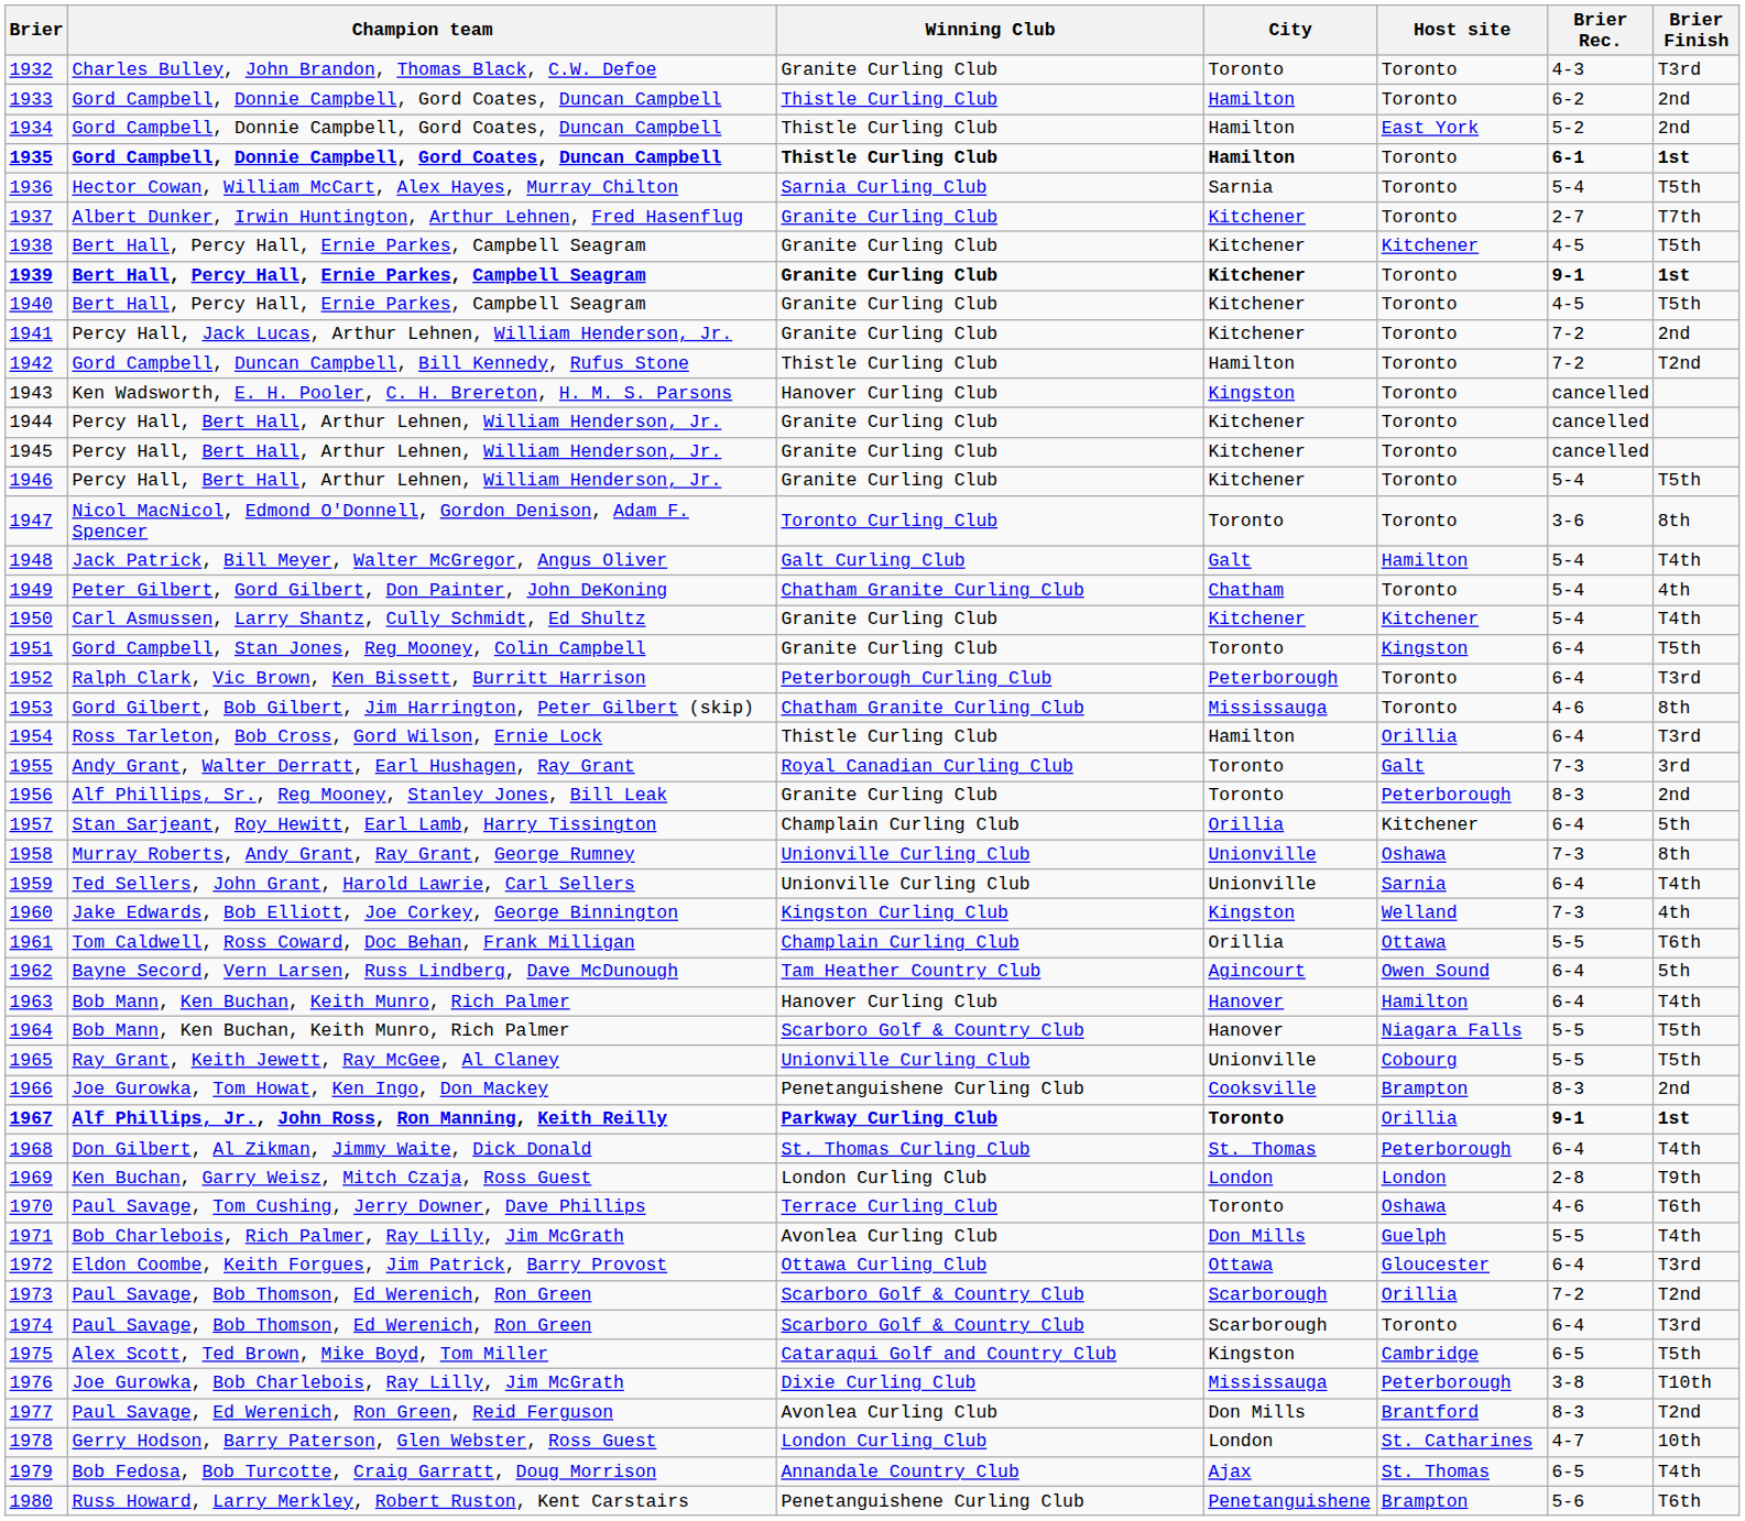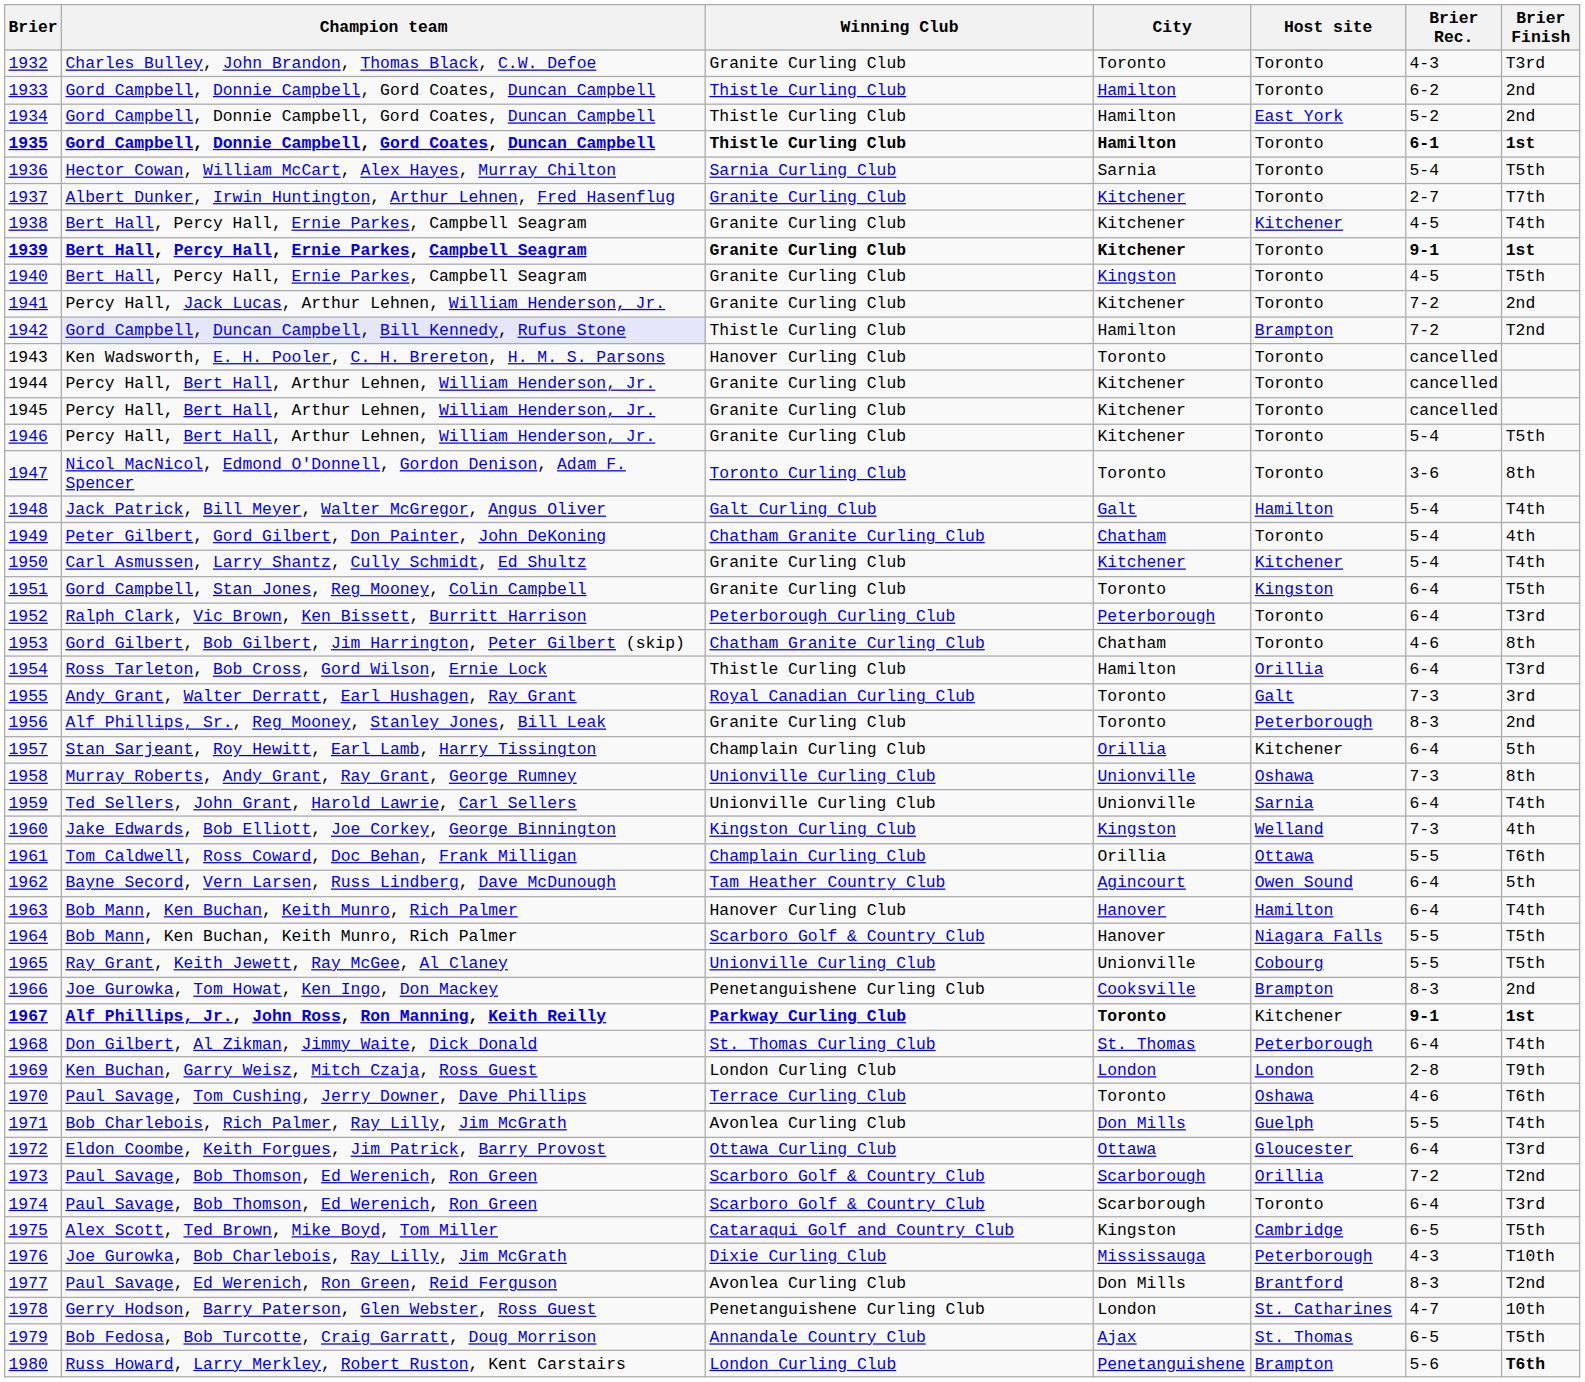 <table class="wikitable">
 <tr>
 <th>Brier</th>
 <th width="44%">Champion team</th>
 <th width="26%">Winning Club</th>
 <th width="10%">City</th>
 <th width="10%">Host site</th>
 <th width="5%">Brier <br> Rec.</th>
 <th width="5%">Brier Finish</th>
 </tr>
 <tr>
 <td><a href='#'>1932</a></td>
 <td><a href='#'>Charles Bulley</a>, <a href='#'>John Brandon</a>, <a href='#'>Thomas Black</a>, <a href='#'>C.W. Defoe</a></td>
 <td>Granite Curling Club</td>
 <td>Toronto</td>
 <td>Toronto</td>
 <td>4-3</td>
 <td>T3rd</td>
 </tr>
 <tr>
 <td><a href='#'>1933</a></td>
 <td><a href='#'>Gord Campbell</a>, <a href='#'>Donnie Campbell</a>, Gord Coates, <a href='#'>Duncan Campbell</a></td>
 <td><a href='#'>Thistle Curling Club</a></td>
 <td><a href='#'>Hamilton</a></td>
 <td>Toronto</td>
 <td>6-2</td>
 <td>2nd</td>
 </tr>
 <tr>
 <td><a href='#'>1934</a></td>
 <td><a href='#'>Gord Campbell</a>, Donnie Campbell, Gord Coates, <a href='#'>Duncan Campbell</a></td>
 <td>Thistle Curling Club</td>
 <td>Hamilton</td>
 <td><a href='#'>East York</a></td>
 <td>5-2</td>
 <td>2nd</td>
 </tr>
 <tr>
 <td><strong><a href='#'>1935</a></strong></td>
 <td><strong><a href='#'>Gord Campbell</a>, <a href='#'>Donnie Campbell</a>, <a href='#'>Gord Coates</a>, <a href='#'>Duncan Campbell</a></strong></td>
 <td><strong>Thistle Curling Club</strong></td>
 <td><strong>Hamilton</strong></td>
 <td>Toronto</td>
 <td><strong>6-1</strong></td>
 <td><strong>1st</strong></td>
 </tr>
 <tr>
 <td><a href='#'>1936</a></td>
 <td><a href='#'>Hector Cowan</a>, <a href='#'>William McCart</a>, <a href='#'>Alex Hayes</a>, <a href='#'>Murray Chilton</a></td>
 <td><a href='#'>Sarnia Curling Club</a></td>
 <td>Sarnia</td>
 <td>Toronto</td>
 <td>5-4</td>
 <td>T5th</td>
 </tr>
 <tr>
 <td><a href='#'>1937</a></td>
 <td><a href='#'>Albert Dunker</a>, <a href='#'>Irwin Huntington</a>, <a href='#'>Arthur Lehnen</a>, <a href='#'>Fred Hasenflug</a></td>
 <td><a href='#'>Granite Curling Club</a></td>
 <td><a href='#'>Kitchener</a></td>
 <td>Toronto</td>
 <td>2-7</td>
 <td>T7th</td>
 </tr>
 <tr>
 <td><a href='#'>1938</a></td>
 <td><a href='#'>Bert Hall</a>, Percy Hall, <a href='#'>Ernie Parkes</a>, Campbell Seagram</td>
 <td>Granite Curling Club</td>
 <td>Kitchener</td>
 <td><a href='#'>Kitchener</a></td>
 <td>4-5</td>
-<td>T5th</td>
+<td>T4th</td>
 </tr>
 <tr>
 <td><strong><a href='#'>1939</a></strong></td>
 <td><strong><a href='#'>Bert Hall</a>, <a href='#'>Percy Hall</a>, <a href='#'>Ernie Parkes</a>, <a href='#'>Campbell Seagram</a></strong></td>
 <td><strong>Granite Curling Club</strong></td>
 <td><strong>Kitchener</strong></td>
 <td>Toronto</td>
 <td><strong>9-1</strong></td>
 <td><strong>1st</strong></td>
 </tr>
 <tr>
 <td><a href='#'>1940</a></td>
 <td><a href='#'>Bert Hall</a>, Percy Hall, <a href='#'>Ernie Parkes</a>, Campbell Seagram</td>
 <td>Granite Curling Club</td>
-<td>Kitchener</td>
+<td><a href='#'>Kingston</a></td>
 <td>Toronto</td>
 <td>4-5</td>
 <td>T5th</td>
 </tr>
 <tr>
 <td><a href='#'>1941</a></td>
 <td>Percy Hall, <a href='#'>Jack Lucas</a>, Arthur Lehnen, <a href='#'>William Henderson, Jr.</a></td>
 <td>Granite Curling Club</td>
 <td>Kitchener</td>
 <td>Toronto</td>
 <td>7-2</td>
 <td>2nd</td>
 </tr>
 <tr>
 <td><a href='#'>1942</a></td>
-<td><a href='#'>Gord Campbell</a>, <a href='#'>Duncan Campbell</a>, <a href='#'>Bill Kennedy</a>, <a href='#'>Rufus Stone</a></td>
+<td style="background: lavender;"><a href='#'>Gord Campbell</a>, <a href='#'>Duncan Campbell</a>, <a href='#'>Bill Kennedy</a>, <a href='#'>Rufus Stone</a></td>
 <td>Thistle Curling Club</td>
 <td>Hamilton</td>
-<td>Toronto</td>
+<td><a href='#'>Brampton</a></td>
 <td>7-2</td>
 <td>T2nd</td>
 </tr>
 <tr>
 <td>1943</td>
 <td>Ken Wadsworth, <a href='#'>E. H. Pooler</a>, <a href='#'>C. H. Brereton</a>, <a href='#'>H. M. S. Parsons</a></td>
 <td>Hanover Curling Club</td>
-<td><a href='#'>Kingston</a></td>
+<td>Toronto</td>
 <td>Toronto</td>
 <td>cancelled</td>
 <td></td>
 </tr>
 <tr>
 <td>1944</td>
 <td>Percy Hall, <a href='#'>Bert Hall</a>, Arthur Lehnen, <a href='#'>William Henderson, Jr.</a></td>
 <td>Granite Curling Club</td>
 <td>Kitchener</td>
 <td>Toronto</td>
 <td>cancelled</td>
 <td></td>
 </tr>
 <tr>
 <td>1945</td>
 <td>Percy Hall, <a href='#'>Bert Hall</a>, Arthur Lehnen, <a href='#'>William Henderson, Jr.</a></td>
 <td>Granite Curling Club</td>
 <td>Kitchener</td>
 <td>Toronto</td>
 <td>cancelled</td>
 <td></td>
 </tr>
 <tr>
 <td><a href='#'>1946</a></td>
 <td>Percy Hall, <a href='#'>Bert Hall</a>, Arthur Lehnen, <a href='#'>William Henderson, Jr.</a></td>
 <td>Granite Curling Club</td>
 <td>Kitchener</td>
 <td>Toronto</td>
 <td>5-4</td>
 <td>T5th</td>
 </tr>
 <tr>
 <td><a href='#'>1947</a></td>
 <td><a href='#'>Nicol MacNicol</a>, <a href='#'>Edmond O'Donnell</a>, <a href='#'>Gordon Denison</a>, <a href='#'>Adam F. Spencer</a></td>
 <td><a href='#'>Toronto Curling Club</a></td>
 <td>Toronto</td>
 <td>Toronto</td>
 <td>3-6</td>
 <td>8th</td>
 </tr>
 <tr>
 <td><a href='#'>1948</a></td>
 <td><a href='#'>Jack Patrick</a>, <a href='#'>Bill Meyer</a>, <a href='#'>Walter McGregor</a>, <a href='#'>Angus Oliver</a></td>
 <td><a href='#'>Galt Curling Club</a></td>
 <td><a href='#'>Galt</a></td>
 <td><a href='#'>Hamilton</a></td>
 <td>5-4</td>
 <td>T4th</td>
 </tr>
 <tr>
 <td><a href='#'>1949</a></td>
 <td><a href='#'>Peter Gilbert</a>, <a href='#'>Gord Gilbert</a>, <a href='#'>Don Painter</a>, <a href='#'>John DeKoning</a></td>
 <td><a href='#'>Chatham Granite Curling Club</a></td>
 <td><a href='#'>Chatham</a></td>
 <td>Toronto</td>
 <td>5-4</td>
 <td>4th</td>
 </tr>
 <tr>
 <td><a href='#'>1950</a></td>
 <td><a href='#'>Carl Asmussen</a>, <a href='#'>Larry Shantz</a>, <a href='#'>Cully Schmidt</a>, <a href='#'>Ed Shultz</a></td>
 <td>Granite Curling Club</td>
 <td><a href='#'>Kitchener</a></td>
 <td><a href='#'>Kitchener</a></td>
 <td>5-4</td>
 <td>T4th</td>
 </tr>
 <tr>
 <td><a href='#'>1951</a></td>
 <td><a href='#'>Gord Campbell</a>, <a href='#'>Stan Jones</a>, <a href='#'>Reg Mooney</a>, <a href='#'>Colin Campbell</a></td>
 <td>Granite Curling Club</td>
 <td>Toronto</td>
 <td><a href='#'>Kingston</a></td>
 <td>6-4</td>
 <td>T5th</td>
 </tr>
 <tr>
 <td><a href='#'>1952</a></td>
 <td><a href='#'>Ralph Clark</a>, <a href='#'>Vic Brown</a>, <a href='#'>Ken Bissett</a>, <a href='#'>Burritt Harrison</a></td>
 <td><a href='#'>Peterborough Curling Club</a></td>
 <td><a href='#'>Peterborough</a></td>
 <td>Toronto</td>
 <td>6-4</td>
 <td>T3rd</td>
 </tr>
 <tr>
 <td><a href='#'>1953</a></td>
 <td><a href='#'>Gord Gilbert</a>, <a href='#'>Bob Gilbert</a>, <a href='#'>Jim Harrington</a>, <a href='#'>Peter Gilbert</a> (skip)</td>
 <td><a href='#'>Chatham Granite Curling Club</a></td>
-<td><a href='#'>Mississauga</a></td>
+<td>Chatham</td>
 <td>Toronto</td>
 <td>4-6</td>
 <td>8th</td>
 </tr>
 <tr>
 <td><a href='#'>1954</a></td>
 <td><a href='#'>Ross Tarleton</a>, <a href='#'>Bob Cross</a>, <a href='#'>Gord Wilson</a>, <a href='#'>Ernie Lock</a></td>
 <td>Thistle Curling Club</td>
 <td>Hamilton</td>
 <td><a href='#'>Orillia</a></td>
 <td>6-4</td>
 <td>T3rd</td>
 </tr>
 <tr>
 <td><a href='#'>1955</a></td>
 <td><a href='#'>Andy Grant</a>, <a href='#'>Walter Derratt</a>, <a href='#'>Earl Hushagen</a>, <a href='#'>Ray Grant</a></td>
 <td><a href='#'>Royal Canadian Curling Club</a></td>
 <td>Toronto</td>
 <td><a href='#'>Galt</a></td>
 <td>7-3</td>
 <td>3rd</td>
 </tr>
 <tr>
 <td><a href='#'>1956</a></td>
 <td><a href='#'>Alf Phillips, Sr.</a>, <a href='#'>Reg Mooney</a>, <a href='#'>Stanley Jones</a>, <a href='#'>Bill Leak</a></td>
 <td>Granite Curling Club</td>
 <td>Toronto</td>
 <td><a href='#'>Peterborough</a></td>
 <td>8-3</td>
 <td>2nd</td>
 </tr>
 <tr>
 <td><a href='#'>1957</a></td>
 <td><a href='#'>Stan Sarjeant</a>, <a href='#'>Roy Hewitt</a>, <a href='#'>Earl Lamb</a>, <a href='#'>Harry Tissington</a></td>
 <td>Champlain Curling Club</td>
 <td><a href='#'>Orillia</a></td>
 <td>Kitchener</td>
 <td>6-4</td>
 <td>5th</td>
 </tr>
 <tr>
 <td><a href='#'>1958</a></td>
 <td><a href='#'>Murray Roberts</a>, <a href='#'>Andy Grant</a>, <a href='#'>Ray Grant</a>, <a href='#'>George Rumney</a></td>
 <td><a href='#'>Unionville Curling Club</a></td>
 <td><a href='#'>Unionville</a></td>
 <td><a href='#'>Oshawa</a></td>
 <td>7-3</td>
 <td>8th</td>
 </tr>
 <tr>
 <td><a href='#'>1959</a></td>
 <td><a href='#'>Ted Sellers</a>, <a href='#'>John Grant</a>, <a href='#'>Harold Lawrie</a>, <a href='#'>Carl Sellers</a></td>
 <td>Unionville Curling Club</td>
 <td>Unionville</td>
 <td><a href='#'>Sarnia</a></td>
 <td>6-4</td>
 <td>T4th</td>
 </tr>
 <tr>
 <td><a href='#'>1960</a></td>
 <td><a href='#'>Jake Edwards</a>, <a href='#'>Bob Elliott</a>, <a href='#'>Joe Corkey</a>, <a href='#'>George Binnington</a></td>
 <td><a href='#'>Kingston Curling Club</a></td>
 <td><a href='#'>Kingston</a></td>
 <td><a href='#'>Welland</a></td>
 <td>7-3</td>
 <td>4th</td>
 </tr>
 <tr>
 <td><a href='#'>1961</a></td>
 <td><a href='#'>Tom Caldwell</a>, <a href='#'>Ross Coward</a>, <a href='#'>Doc Behan</a>, <a href='#'>Frank Milligan</a></td>
 <td><a href='#'>Champlain Curling Club</a></td>
 <td>Orillia</td>
 <td><a href='#'>Ottawa</a></td>
 <td>5-5</td>
 <td>T6th</td>
 </tr>
 <tr>
 <td><a href='#'>1962</a></td>
 <td><a href='#'>Bayne Secord</a>, <a href='#'>Vern Larsen</a>, <a href='#'>Russ Lindberg</a>, <a href='#'>Dave McDunough</a></td>
 <td><a href='#'>Tam Heather Country Club</a></td>
 <td><a href='#'>Agincourt</a></td>
 <td><a href='#'>Owen Sound</a></td>
 <td>6-4</td>
 <td>5th</td>
 </tr>
 <tr>
 <td><a href='#'>1963</a></td>
 <td><a href='#'>Bob Mann</a>, <a href='#'>Ken Buchan</a>, <a href='#'>Keith Munro</a>, <a href='#'>Rich Palmer</a></td>
 <td>Hanover Curling Club</td>
 <td><a href='#'>Hanover</a></td>
 <td><a href='#'>Hamilton</a></td>
 <td>6-4</td>
 <td>T4th</td>
 </tr>
 <tr>
 <td><a href='#'>1964</a></td>
 <td><a href='#'>Bob Mann</a>, Ken Buchan, Keith Munro, Rich Palmer</td>
 <td><a href='#'>Scarboro Golf & Country Club</a></td>
 <td>Hanover</td>
 <td><a href='#'>Niagara Falls</a></td>
 <td>5-5</td>
 <td>T5th</td>
 </tr>
 <tr>
 <td><a href='#'>1965</a></td>
 <td><a href='#'>Ray Grant</a>, <a href='#'>Keith Jewett</a>, <a href='#'>Ray McGee</a>, <a href='#'>Al Claney</a></td>
 <td><a href='#'>Unionville Curling Club</a></td>
 <td>Unionville</td>
 <td><a href='#'>Cobourg</a></td>
 <td>5-5</td>
 <td>T5th</td>
 </tr>
 <tr>
 <td><a href='#'>1966</a></td>
 <td><a href='#'>Joe Gurowka</a>, <a href='#'>Tom Howat</a>, <a href='#'>Ken Ingo</a>, <a href='#'>Don Mackey</a></td>
 <td>Penetanguishene Curling Club</td>
 <td><a href='#'>Cooksville</a></td>
 <td><a href='#'>Brampton</a></td>
 <td>8-3</td>
 <td>2nd</td>
 </tr>
 <tr>
 <td><strong><a href='#'>1967</a></strong></td>
 <td><strong><a href='#'>Alf Phillips, Jr.</a>, <a href='#'>John Ross</a>, <a href='#'>Ron Manning</a>, <a href='#'>Keith Reilly</a></strong></td>
 <td><strong><a href='#'>Parkway Curling Club</a></strong></td>
 <td><strong>Toronto</strong></td>
-<td><a href='#'>Orillia</a></td>
+<td>Kitchener</td>
 <td><strong>9-1</strong></td>
 <td><strong>1st</strong></td>
 </tr>
 <tr>
 <td><a href='#'>1968</a></td>
 <td><a href='#'>Don Gilbert</a>, <a href='#'>Al Zikman</a>, <a href='#'>Jimmy Waite</a>, <a href='#'>Dick Donald</a></td>
 <td><a href='#'>St. Thomas Curling Club</a></td>
 <td><a href='#'>St. Thomas</a></td>
 <td><a href='#'>Peterborough</a></td>
 <td>6-4</td>
 <td>T4th</td>
 </tr>
 <tr>
 <td><a href='#'>1969</a></td>
 <td><a href='#'>Ken Buchan</a>, <a href='#'>Garry Weisz</a>, <a href='#'>Mitch Czaja</a>, <a href='#'>Ross Guest</a></td>
 <td>London Curling Club</td>
 <td><a href='#'>London</a></td>
 <td><a href='#'>London</a></td>
 <td>2-8</td>
 <td>T9th</td>
 </tr>
 <tr>
 <td><a href='#'>1970</a></td>
 <td><a href='#'>Paul Savage</a>, <a href='#'>Tom Cushing</a>, <a href='#'>Jerry Downer</a>, <a href='#'>Dave Phillips</a></td>
 <td><a href='#'>Terrace Curling Club</a></td>
 <td>Toronto</td>
 <td><a href='#'>Oshawa</a></td>
 <td>4-6</td>
 <td>T6th</td>
 </tr>
 <tr>
 <td><a href='#'>1971</a></td>
 <td><a href='#'>Bob Charlebois</a>, <a href='#'>Rich Palmer</a>, <a href='#'>Ray Lilly</a>, <a href='#'>Jim McGrath</a></td>
 <td>Avonlea Curling Club</td>
 <td><a href='#'>Don Mills</a></td>
 <td><a href='#'>Guelph</a></td>
 <td>5-5</td>
 <td>T4th</td>
 </tr>
 <tr>
 <td><a href='#'>1972</a></td>
 <td><a href='#'>Eldon Coombe</a>, <a href='#'>Keith Forgues</a>, <a href='#'>Jim Patrick</a>, <a href='#'>Barry Provost</a></td>
 <td><a href='#'>Ottawa Curling Club</a></td>
 <td><a href='#'>Ottawa</a></td>
 <td><a href='#'>Gloucester</a></td>
 <td>6-4</td>
 <td>T3rd</td>
 </tr>
 <tr>
 <td><a href='#'>1973</a></td>
 <td><a href='#'>Paul Savage</a>, <a href='#'>Bob Thomson</a>, <a href='#'>Ed Werenich</a>, <a href='#'>Ron Green</a></td>
 <td><a href='#'>Scarboro Golf & Country Club</a></td>
 <td><a href='#'>Scarborough</a></td>
 <td><a href='#'>Orillia</a></td>
 <td>7-2</td>
 <td>T2nd</td>
 </tr>
 <tr>
 <td><a href='#'>1974</a></td>
 <td><a href='#'>Paul Savage</a>, <a href='#'>Bob Thomson</a>, <a href='#'>Ed Werenich</a>, <a href='#'>Ron Green</a></td>
 <td><a href='#'>Scarboro Golf & Country Club</a></td>
 <td>Scarborough</td>
 <td>Toronto</td>
 <td>6-4</td>
 <td>T3rd</td>
 </tr>
 <tr>
 <td><a href='#'>1975</a></td>
 <td><a href='#'>Alex Scott</a>, <a href='#'>Ted Brown</a>, <a href='#'>Mike Boyd</a>, <a href='#'>Tom Miller</a></td>
 <td><a href='#'>Cataraqui Golf and Country Club</a></td>
 <td>Kingston</td>
 <td><a href='#'>Cambridge</a></td>
 <td>6-5</td>
 <td>T5th</td>
 </tr>
 <tr>
 <td><a href='#'>1976</a></td>
 <td><a href='#'>Joe Gurowka</a>, <a href='#'>Bob Charlebois</a>, <a href='#'>Ray Lilly</a>, <a href='#'>Jim McGrath</a></td>
 <td><a href='#'>Dixie Curling Club</a></td>
 <td><a href='#'>Mississauga</a></td>
 <td><a href='#'>Peterborough</a></td>
-<td>3-8</td>
+<td>4-3</td>
 <td>T10th</td>
 </tr>
 <tr>
 <td><a href='#'>1977</a></td>
 <td><a href='#'>Paul Savage</a>, <a href='#'>Ed Werenich</a>, <a href='#'>Ron Green</a>, <a href='#'>Reid Ferguson</a></td>
 <td>Avonlea Curling Club</td>
 <td>Don Mills</td>
 <td><a href='#'>Brantford</a></td>
 <td>8-3</td>
 <td>T2nd</td>
 </tr>
 <tr>
 <td><a href='#'>1978</a></td>
 <td><a href='#'>Gerry Hodson</a>, <a href='#'>Barry Paterson</a>, <a href='#'>Glen Webster</a>, <a href='#'>Ross Guest</a></td>
-<td><a href='#'>London Curling Club</a></td>
+<td>Penetanguishene Curling Club</td>
 <td>London</td>
 <td><a href='#'>St. Catharines</a></td>
 <td>4-7</td>
 <td>10th</td>
 </tr>
 <tr>
 <td><a href='#'>1979</a></td>
 <td><a href='#'>Bob Fedosa</a>, <a href='#'>Bob Turcotte</a>, <a href='#'>Craig Garratt</a>,  <a href='#'>Doug Morrison</a></td>
 <td><a href='#'>Annandale Country Club</a></td>
 <td><a href='#'>Ajax</a></td>
 <td><a href='#'>St. Thomas</a></td>
 <td>6-5</td>
-<td>T4th</td>
+<td>T5th</td>
 </tr>
 <tr>
 <td><a href='#'>1980</a></td>
 <td><a href='#'>Russ Howard</a>, <a href='#'>Larry Merkley</a>, <a href='#'>Robert Ruston</a>, Kent Carstairs</td>
-<td>Penetanguishene Curling Club</td>
+<td><a href='#'>London Curling Club</a></td>
 <td><a href='#'>Penetanguishene</a></td>
 <td><a href='#'>Brampton</a></td>
 <td>5-6</td>
-<td>T6th</td>
+<td><strong>T6th</strong></td>
 </tr>
 </table>
